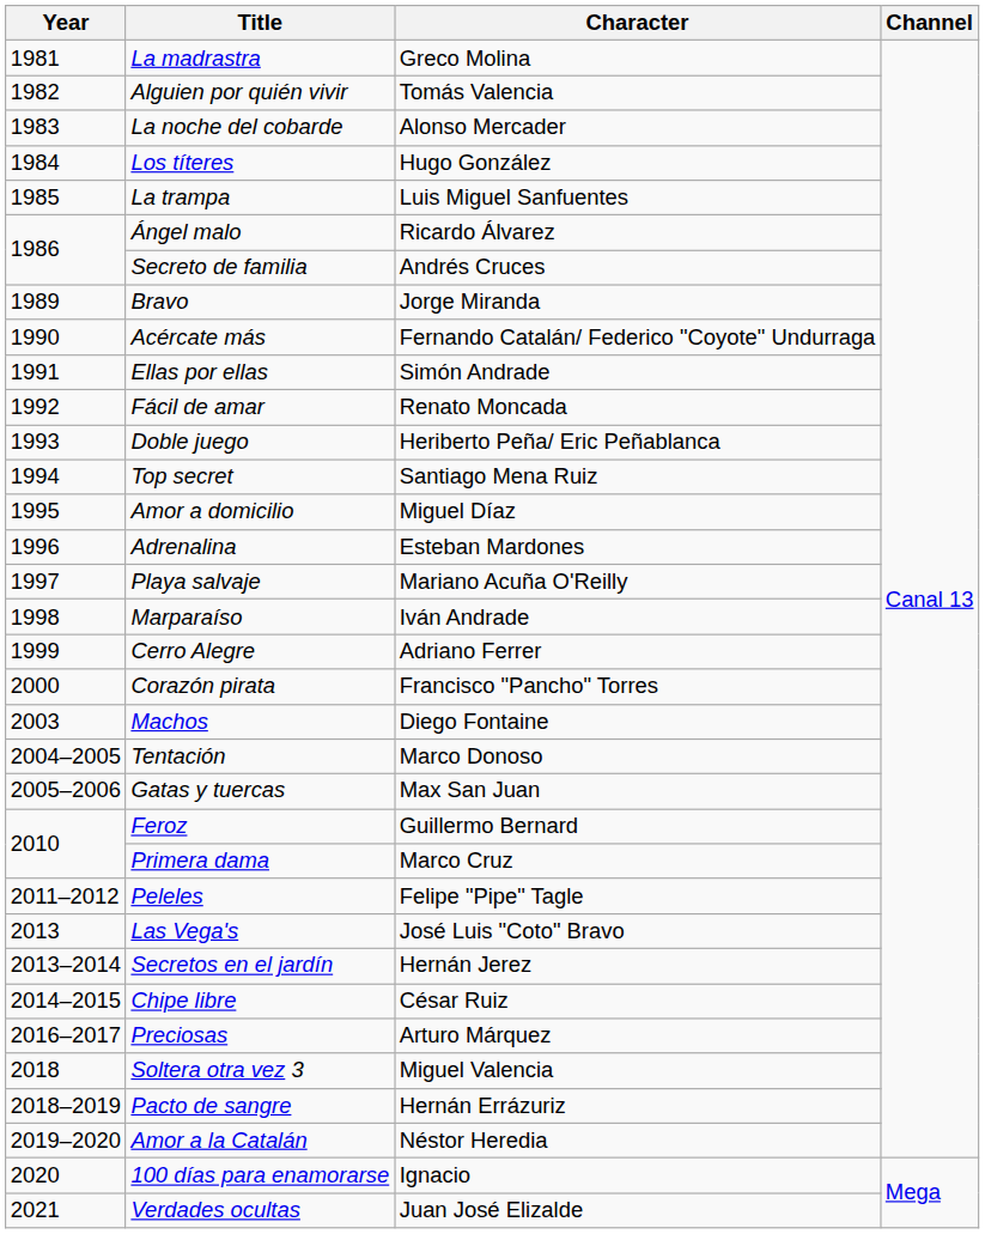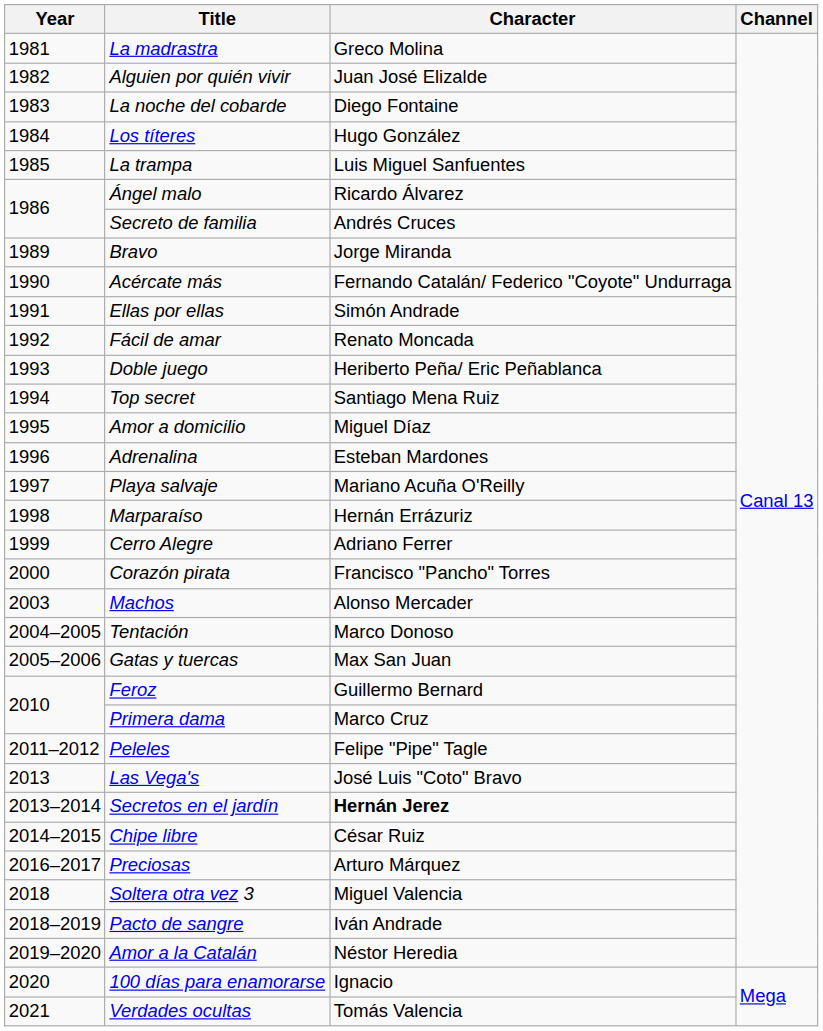 <table class="wikitable">
 <tr>
 <th>Year</th>
 <th>Title</th>
 <th>Character</th>
 <th>Channel</th>
 </tr>
 <tr>
 <td>1981</td>
 <td><em><a href='#'>La madrastra</a></em></td>
 <td>Greco Molina</td>
 <td rowspan="32"><a href='#'>Canal 13</a></td>
 </tr>
 <tr>
 <td>1982</td>
 <td><em>Alguien por quién vivir</em></td>
-<td>Tomás Valencia</td>
+<td>Juan José Elizalde</td>
 </tr>
 <tr>
 <td>1983</td>
 <td><em>La noche del cobarde</em></td>
-<td>Alonso Mercader</td>
+<td>Diego Fontaine</td>
 </tr>
 <tr>
 <td>1984</td>
 <td><em><a href='#'>Los títeres</a></em></td>
 <td>Hugo González</td>
 </tr>
 <tr>
 <td>1985</td>
 <td><em>La trampa</em></td>
 <td>Luis Miguel Sanfuentes</td>
 </tr>
 <tr>
 <td rowspan="2">1986</td>
 <td><em>Ángel malo</em></td>
 <td>Ricardo Álvarez</td>
 </tr>
 <tr>
 <td><em>Secreto de familia</em></td>
 <td>Andrés Cruces</td>
 </tr>
 <tr>
 <td>1989</td>
 <td><em>Bravo</em></td>
 <td>Jorge Miranda</td>
 </tr>
 <tr>
 <td>1990</td>
 <td><em>Acércate más</em></td>
 <td>Fernando Catalán/ Federico "Coyote" Undurraga</td>
 </tr>
 <tr>
 <td>1991</td>
 <td><em>Ellas por ellas</em></td>
 <td>Simón Andrade</td>
 </tr>
 <tr>
 <td>1992</td>
 <td><em>Fácil de amar</em></td>
 <td>Renato Moncada</td>
 </tr>
 <tr>
 <td>1993</td>
 <td><em>Doble juego</em></td>
 <td>Heriberto Peña/ Eric Peñablanca</td>
 </tr>
 <tr>
 <td>1994</td>
 <td><em>Top secret</em></td>
 <td>Santiago Mena Ruiz</td>
 </tr>
 <tr>
 <td>1995</td>
 <td><em>Amor a domicilio</em></td>
 <td>Miguel Díaz</td>
 </tr>
 <tr>
 <td>1996</td>
 <td><em>Adrenalina</em></td>
 <td>Esteban Mardones</td>
 </tr>
 <tr>
 <td>1997</td>
 <td><em>Playa salvaje</em></td>
 <td>Mariano Acuña O'Reilly</td>
 </tr>
 <tr>
 <td>1998</td>
 <td><em>Marparaíso</em></td>
-<td>Iván Andrade</td>
+<td>Hernán Errázuriz</td>
 </tr>
 <tr>
 <td>1999</td>
 <td><em>Cerro Alegre</em></td>
 <td>Adriano Ferrer</td>
 </tr>
 <tr>
 <td>2000</td>
 <td><em>Corazón pirata</em></td>
 <td>Francisco "Pancho" Torres</td>
 </tr>
 <tr>
 <td>2003</td>
 <td><em><a href='#'>Machos</a></em></td>
-<td>Diego Fontaine</td>
+<td>Alonso Mercader</td>
 </tr>
 <tr>
 <td>2004–2005</td>
 <td><em>Tentación</em></td>
 <td>Marco Donoso</td>
 </tr>
 <tr>
 <td>2005–2006</td>
 <td><em>Gatas y tuercas</em></td>
 <td>Max San Juan</td>
 </tr>
 <tr>
 <td rowspan="2">2010</td>
 <td><em><a href='#'>Feroz</a> </em></td>
 <td>Guillermo Bernard</td>
 </tr>
 <tr>
 <td><em><a href='#'>Primera dama</a></em></td>
 <td>Marco Cruz</td>
 </tr>
 <tr>
 <td>2011–2012</td>
 <td><em><a href='#'>Peleles</a></em></td>
 <td>Felipe "Pipe" Tagle</td>
 </tr>
 <tr>
 <td>2013</td>
 <td><em><a href='#'>Las Vega's</a></em></td>
 <td>José Luis "Coto" Bravo</td>
 </tr>
 <tr>
 <td>2013–2014</td>
 <td><em><a href='#'>Secretos en el jardín</a></em></td>
-<td>Hernán Jerez</td>
+<td><strong>Hernán Jerez</strong></td>
 </tr>
 <tr>
 <td>2014–2015</td>
 <td><em><a href='#'>Chipe libre</a></em></td>
 <td>César Ruiz</td>
 </tr>
 <tr>
 <td>2016–2017</td>
 <td><em><a href='#'>Preciosas</a></em></td>
 <td>Arturo Márquez</td>
 </tr>
 <tr>
 <td>2018</td>
 <td><em><a href='#'>Soltera otra vez</a> 3</em></td>
 <td>Miguel Valencia</td>
 </tr>
 <tr>
 <td>2018–2019</td>
 <td><a href='#'><em>Pacto de sangre</em></a></td>
-<td>Hernán Errázuriz</td>
+<td>Iván Andrade</td>
 </tr>
 <tr>
 <td>2019–2020</td>
 <td><em><a href='#'>Amor a la Catalán</a></em></td>
 <td>Néstor Heredia</td>
 </tr>
 <tr>
 <td>2020</td>
 <td><em><a href='#'>100 días para enamorarse</a></em></td>
 <td>Ignacio</td>
 <td rowspan="2"><a href='#'>Mega</a></td>
 </tr>
 <tr>
 <td>2021</td>
 <td><em><a href='#'>Verdades ocultas</a></em></td>
-<td>Juan José Elizalde</td>
+<td>Tomás Valencia</td>
 </tr>
 </table>
